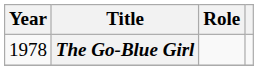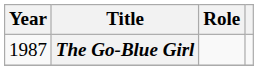 <table class="wikitable plainrowheaders">
 <tr>
 <th scope="col">Year</th>
 <th scope="col">Title</th>
 <th scope="col">Role</th>
 <th scope="col"></th>
 </tr>
 <tr>
-<td>1978</td>
+<td>1987</td>
 <th scope="row"><em>The Go-Blue Girl</em></th>
 <td></td>
 <td style="text-align: center;"></td>
 </tr>
 <tr>
 </tr>
 </table>
